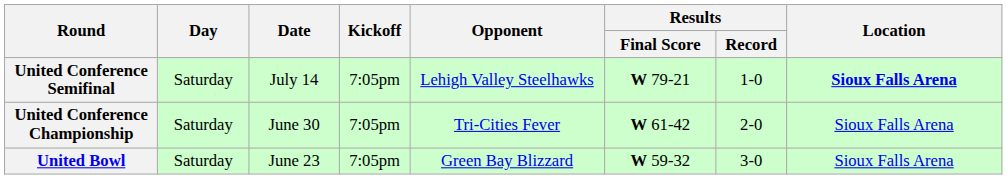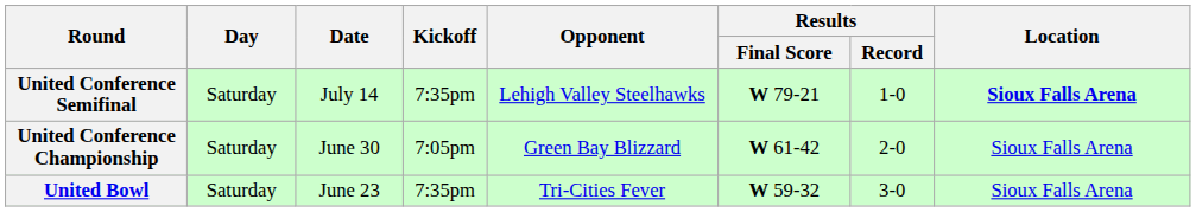 <table class="wikitable">
 <tr>
 <th rowspan="2" width="140">Round</th>
 <th rowspan="2" width="80">Day</th>
 <th rowspan="2" width="80">Date</th>
 <th rowspan="2" width="60">Kickoff</th>
 <th rowspan="2" width="180">Opponent</th>
 <th colspan="2" width="160">Results</th>
 <th rowspan="2" width="200">Location</th>
 </tr>
 <tr>
 <th width="100">Final Score</th>
 <th width="60">Record</th>
 </tr>
 <tr align="center" bgcolor="#CCFFCC">
 <th>United Conference Semifinal</th>
 <td>Saturday</td>
 <td>July 14</td>
-<td>7:05pm</td>
+<td>7:35pm</td>
 <td><a href='#'>Lehigh Valley Steelhawks</a></td>
 <td><strong>W</strong> 79-21</td>
 <td>1-0</td>
 <td><strong><a href='#'>Sioux Falls Arena</a></strong></td>
 </tr>
 <tr align="center" bgcolor="#CCFFCC">
 <th>United Conference Championship</th>
 <td>Saturday</td>
 <td>June 30</td>
 <td>7:05pm</td>
-<td><a href='#'>Tri-Cities Fever</a></td>
+<td><a href='#'>Green Bay Blizzard</a></td>
 <td><strong>W</strong> 61-42</td>
 <td>2-0</td>
 <td><a href='#'>Sioux Falls Arena</a></td>
 </tr>
 <tr align="center" bgcolor="#CCFFCC">
 <th><a href='#'>United Bowl</a></th>
 <td>Saturday</td>
 <td>June 23</td>
-<td>7:05pm</td>
-<td><a href='#'>Green Bay Blizzard</a></td>
+<td>7:35pm</td>
+<td><a href='#'>Tri-Cities Fever</a></td>
 <td><strong>W</strong> 59-32</td>
 <td>3-0</td>
 <td><a href='#'>Sioux Falls Arena</a></td>
 </tr>
 </table>
